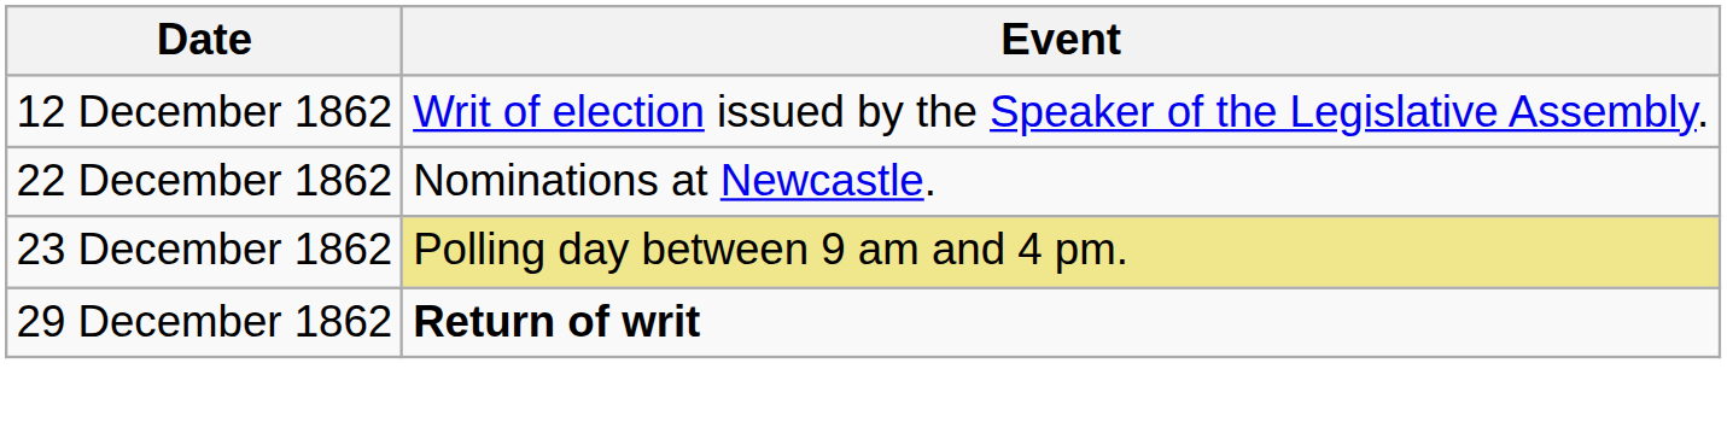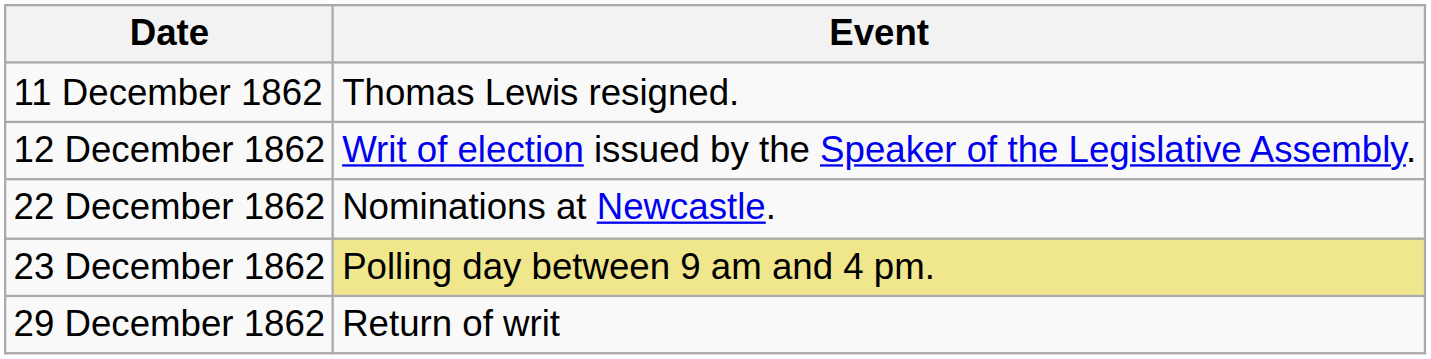 <table class="wikitable">
 <tr>
 <th>Date</th>
 <th>Event</th>
+</tr>
+<tr>
+<td>11 December 1862</td>
+<td>Thomas Lewis resigned.</td>
 </tr>
 <tr>
 <td>12 December 1862</td>
 <td><a href='#'>Writ of election</a> issued by the <a href='#'>Speaker of the Legislative Assembly</a>.</td>
 </tr>
 <tr>
 <td>22 December 1862</td>
 <td>Nominations at <a href='#'>Newcastle</a>.</td>
 </tr>
 <tr>
 <td>23 December 1862</td>
 <td style="background: khaki;">Polling day between 9 am and 4 pm.</td>
 </tr>
 <tr>
 <td>29 December 1862</td>
-<td><strong>Return of writ</strong></td>
+<td>Return of writ</td>
 </tr>
 </table>
